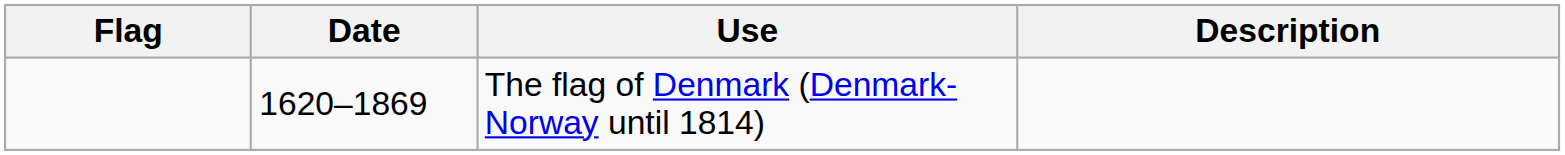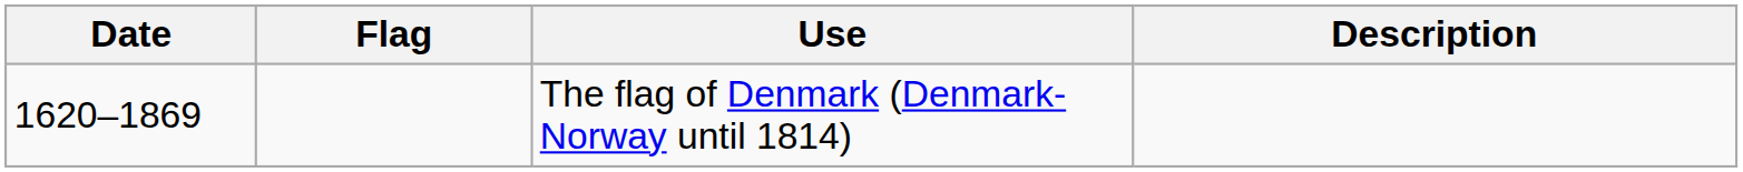 <table class="wikitable">
 <tr>
+<th style="width:100px;">Date</th>
 <th style="width:110px;">Flag</th>
-<th style="width:100px;">Date</th>
 <th style="width:250px;">Use</th>
 <th style="width:250px;">Description</th>
 </tr>
 <tr>
+<td>1620–1869</td>
 <td></td>
-<td>1620–1869</td>
 <td>The flag of <a href='#'>Denmark</a> (<a href='#'>Denmark-Norway</a> until 1814)</td>
 <td></td>
 </tr>
 </table>
